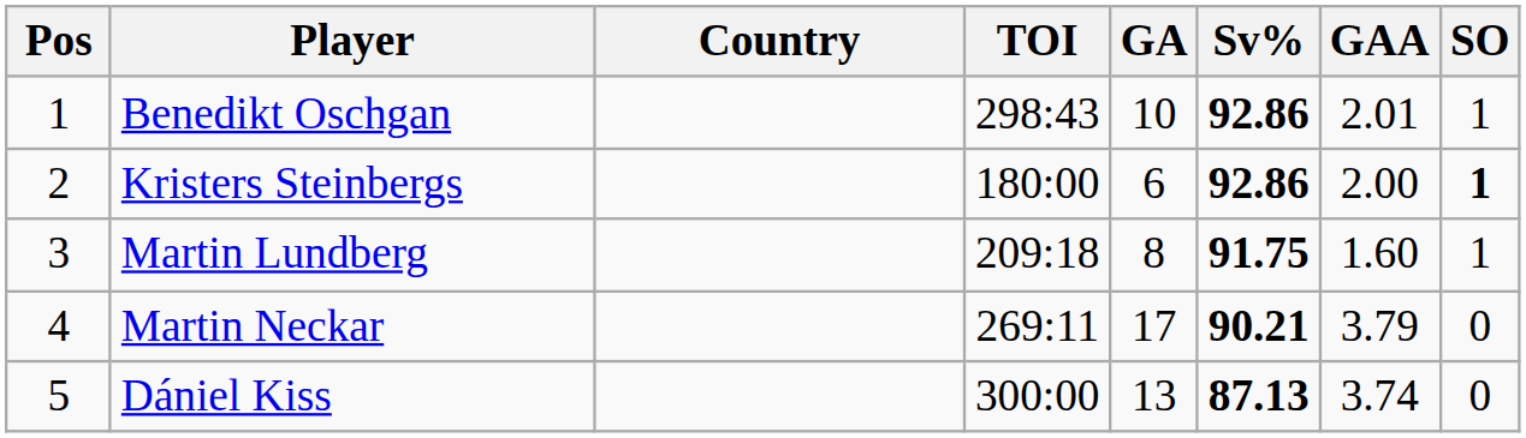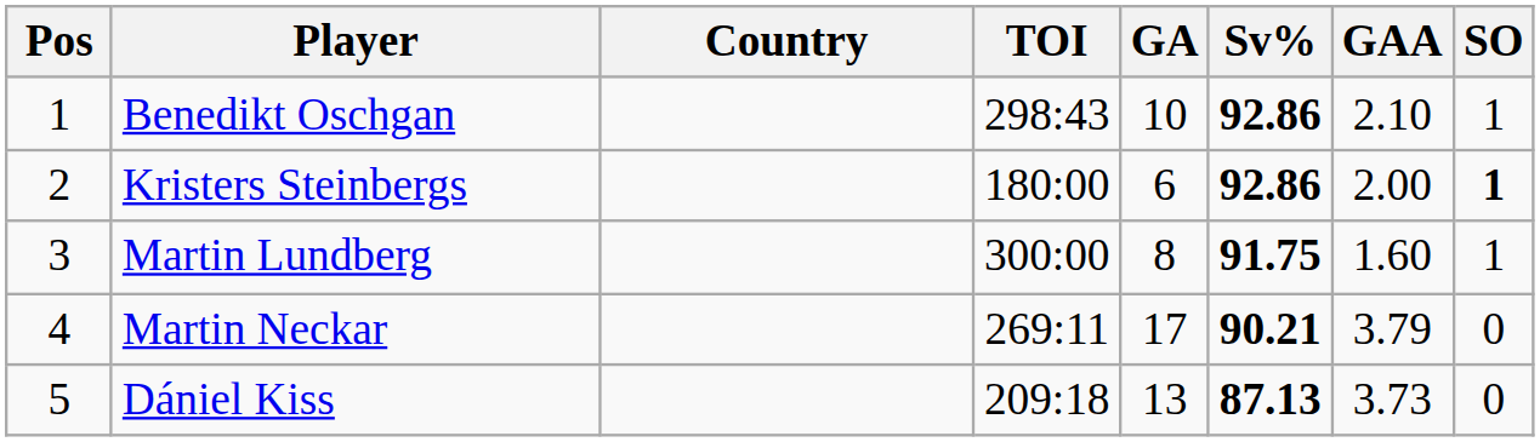 <table class="wikitable sortable" style="text-align: center;">
 <tr>
 <th width=30>Pos</th>
 <th width=165>Player</th>
 <th width=125>Country</th>
 <th width=20>TOI</th>
 <th width=20>GA</th>
 <th width=20>Sv%</th>
 <th width=20>GAA</th>
 <th width=20>SO</th>
 </tr>
 <tr>
 <td>1</td>
 <td align=left><a href='#'>Benedikt Oschgan</a></td>
 <td align=left></td>
 <td>298:43</td>
 <td>10</td>
 <td><strong>92.86</strong></td>
-<td>2.01</td>
+<td>2.10</td>
 <td>1</td>
 </tr>
 <tr>
 <td>2</td>
 <td align=left><a href='#'>Kristers Steinbergs</a></td>
 <td align=left></td>
 <td>180:00</td>
 <td>6</td>
 <td><strong>92.86</strong></td>
 <td>2.00</td>
 <td><strong>1</strong></td>
 </tr>
 <tr>
 <td>3</td>
 <td align=left><a href='#'>Martin Lundberg</a></td>
 <td align=left></td>
-<td>209:18</td>
+<td>300:00</td>
 <td>8</td>
 <td><strong>91.75</strong></td>
 <td>1.60</td>
 <td>1</td>
 </tr>
 <tr>
 <td>4</td>
 <td align=left><a href='#'>Martin Neckar</a></td>
 <td align=left></td>
 <td>269:11</td>
 <td>17</td>
 <td><strong>90.21</strong></td>
 <td>3.79</td>
 <td>0</td>
 </tr>
 <tr>
 <td>5</td>
 <td align=left><a href='#'>Dániel Kiss</a></td>
 <td align=left></td>
-<td>300:00</td>
+<td>209:18</td>
 <td>13</td>
 <td><strong>87.13</strong></td>
-<td>3.74</td>
+<td>3.73</td>
 <td>0</td>
 </tr>
 </table>
